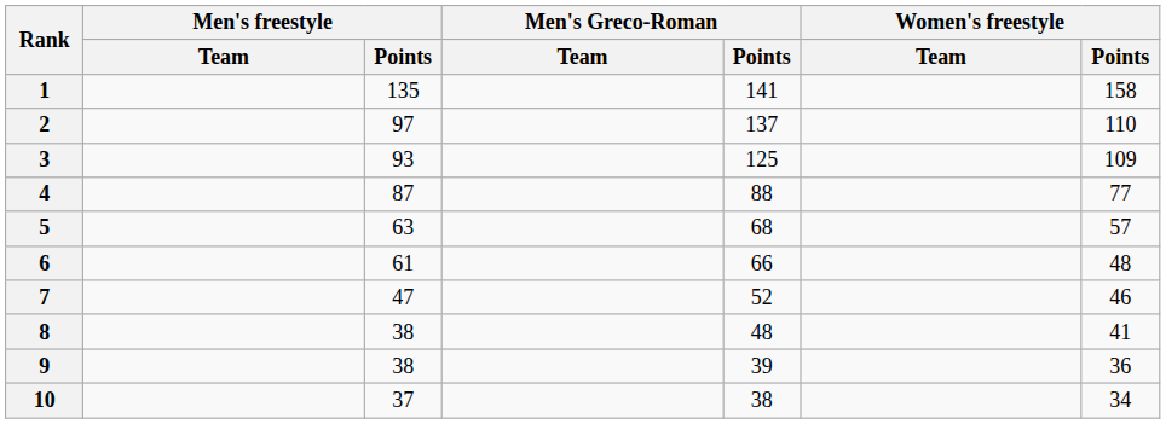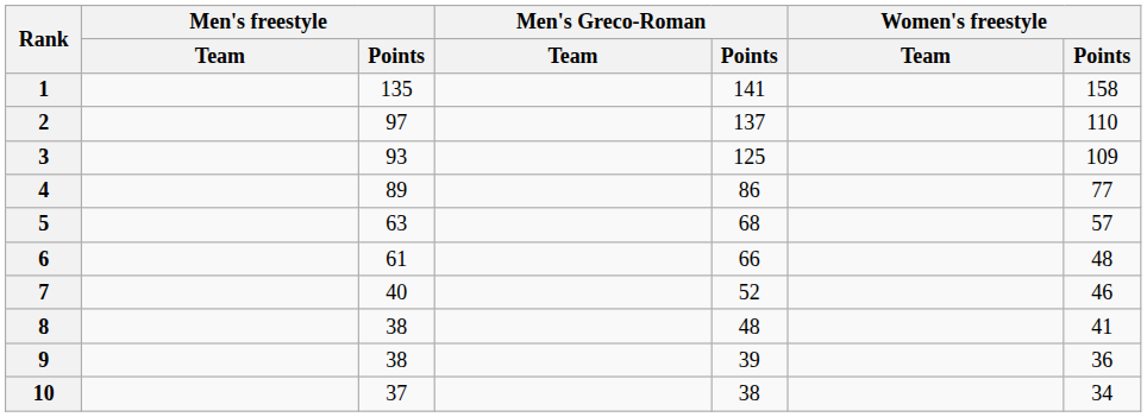 <table class="wikitable" style="text-align:center;">
 <tr>
 <th width=50 rowspan="2">Rank</th>
 <th colspan="2">Men's freestyle</th>
 <th colspan="2">Men's Greco-Roman</th>
 <th colspan="2">Women's freestyle</th>
 </tr>
 <tr>
 <th width=200>Team</th>
 <th width=50>Points</th>
 <th width=200>Team</th>
 <th width=50>Points</th>
 <th width=200>Team</th>
 <th width=50>Points</th>
 </tr>
 <tr>
 <th>1</th>
 <td align=left></td>
 <td>135</td>
 <td align=left></td>
 <td>141</td>
 <td align=left></td>
 <td>158</td>
 </tr>
 <tr>
 <th>2</th>
 <td align=left></td>
 <td>97</td>
 <td align=left></td>
 <td>137</td>
 <td align=left></td>
 <td>110</td>
 </tr>
 <tr>
 <th>3</th>
 <td align=left></td>
 <td>93</td>
 <td align=left></td>
 <td>125</td>
 <td align=left></td>
 <td>109</td>
 </tr>
 <tr>
 <th>4</th>
 <td align=left></td>
-<td>87</td>
+<td>89</td>
 <td align=left></td>
-<td>88</td>
+<td>86</td>
 <td align=left></td>
 <td>77</td>
 </tr>
 <tr>
 <th>5</th>
 <td align=left></td>
 <td>63</td>
 <td align=left></td>
 <td>68</td>
 <td align=left></td>
 <td>57</td>
 </tr>
 <tr>
 <th>6</th>
 <td align=left></td>
 <td>61</td>
 <td align=left></td>
 <td>66</td>
 <td align=left></td>
 <td>48</td>
 </tr>
 <tr>
 <th>7</th>
 <td align=left></td>
-<td>47</td>
+<td>40</td>
 <td align=left></td>
 <td>52</td>
 <td align=left></td>
 <td>46</td>
 </tr>
 <tr>
 <th>8</th>
 <td align=left></td>
 <td>38</td>
 <td align=left></td>
 <td>48</td>
 <td align=left></td>
 <td>41</td>
 </tr>
 <tr>
 <th>9</th>
 <td align=left></td>
 <td>38</td>
 <td align=left></td>
 <td>39</td>
 <td align=left></td>
 <td>36</td>
 </tr>
 <tr>
 <th>10</th>
 <td align=left></td>
 <td>37</td>
 <td align=left></td>
 <td>38</td>
 <td align=left></td>
 <td>34</td>
 </tr>
 </table>
